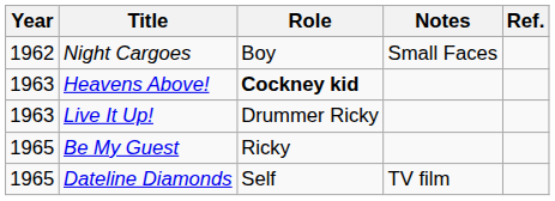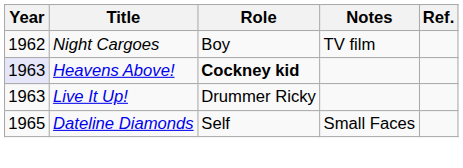 <table class="wikitable">
 <tr>
 <th>Year</th>
 <th>Title</th>
 <th>Role</th>
 <th>Notes</th>
 <th>Ref.</th>
 </tr>
 <tr>
 <td>1962</td>
 <td><em>Night Cargoes</em></td>
 <td>Boy</td>
-<td>Small Faces</td>
+<td>TV film</td>
 <td></td>
 </tr>
 <tr>
-<td>1963</td>
+<td style="background: lavender;">1963</td>
 <td><em><a href='#'>Heavens Above!</a></em></td>
 <td><strong>Cockney kid</strong></td>
 <td></td>
 <td></td>
 </tr>
 <tr>
 <td>1963</td>
 <td><em><a href='#'>Live It Up!</a></em></td>
 <td>Drummer Ricky</td>
 <td></td>
 <td></td>
 </tr>
 <tr>
 <td>1965</td>
-<td><em><a href='#'>Be My Guest</a></em></td>
-<td>Ricky</td>
-<td></td>
-<td></td>
-</tr>
-<tr>
-<td>1965</td>
 <td><em><a href='#'>Dateline Diamonds</a></em></td>
 <td>Self</td>
-<td>TV film</td>
+<td>Small Faces</td>
 <td></td>
 </tr>
 </table>
